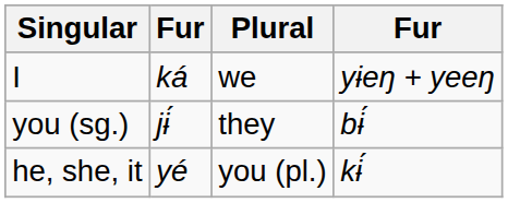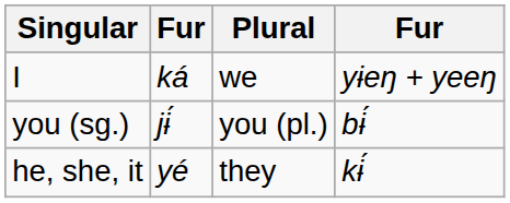 <table class="wikitable">
 <tr>
 <th>Singular</th>
 <th>Fur</th>
 <th>Plural</th>
 <th>Fur</th>
 </tr>
 <tr>
 <td>I</td>
 <td><em>ká</em></td>
 <td>we</td>
 <td><em>yɨeŋ + yeeŋ</em></td>
 </tr>
 <tr>
 <td>you (sg.)</td>
 <td><em>jɨ́</em></td>
-<td>they</td>
+<td>you (pl.)</td>
 <td><em>bɨ́</em></td>
 </tr>
 <tr>
 <td>he, she, it</td>
 <td><em>yé</em></td>
-<td>you (pl.)</td>
+<td>they</td>
 <td><em>kɨ́</em></td>
 </tr>
 </table>
